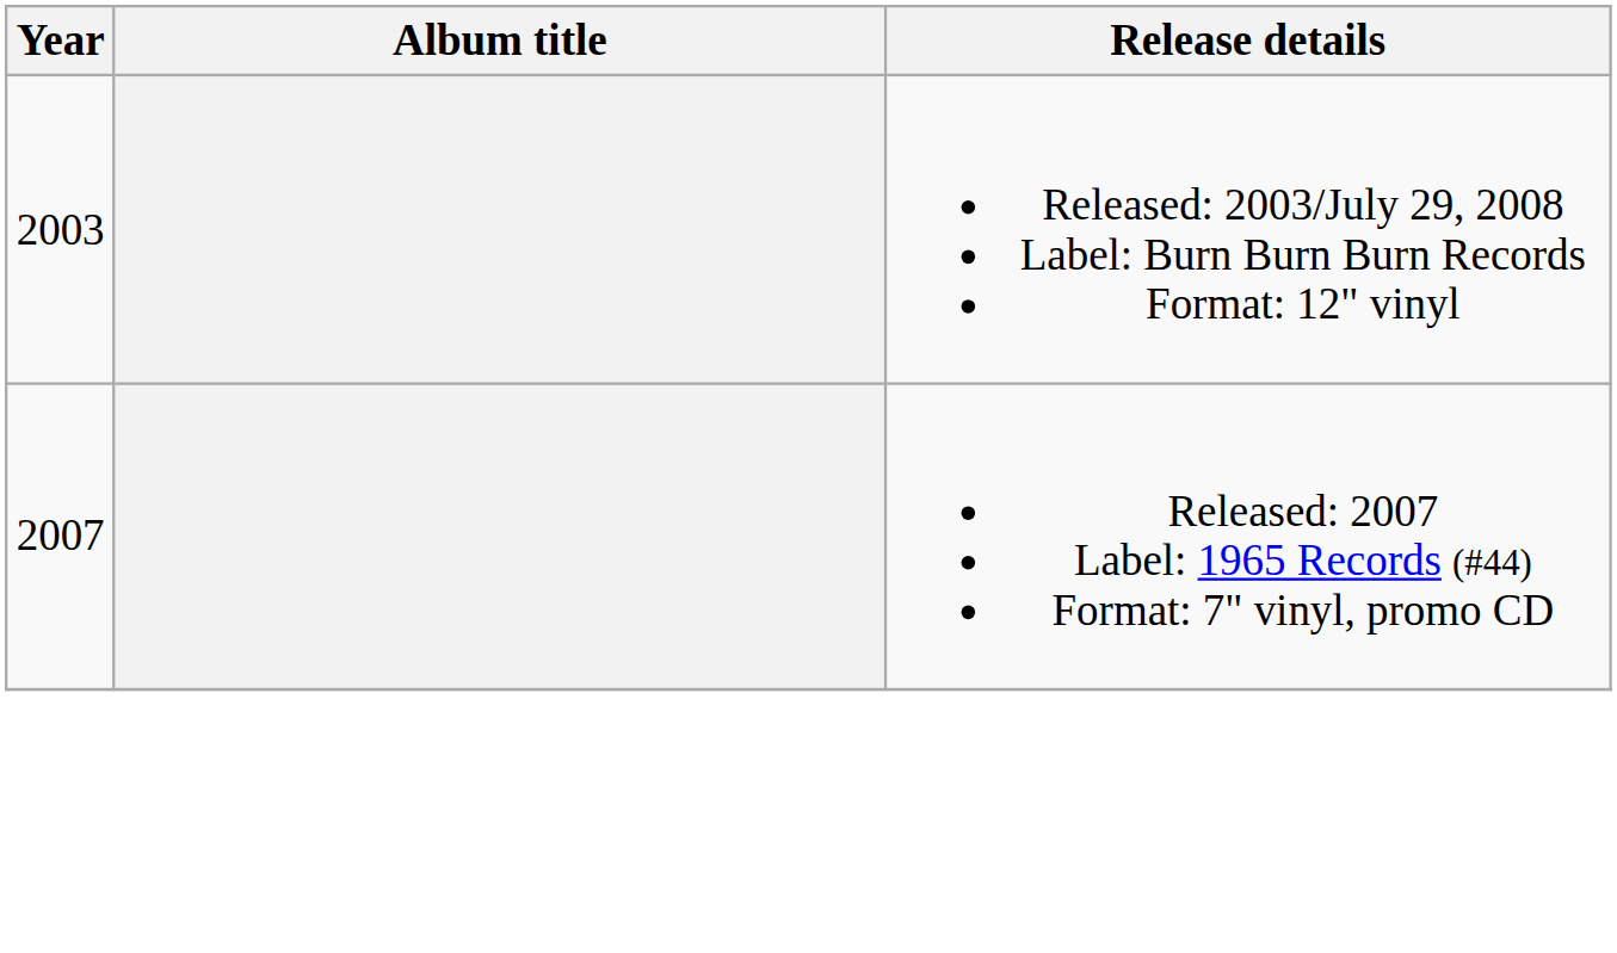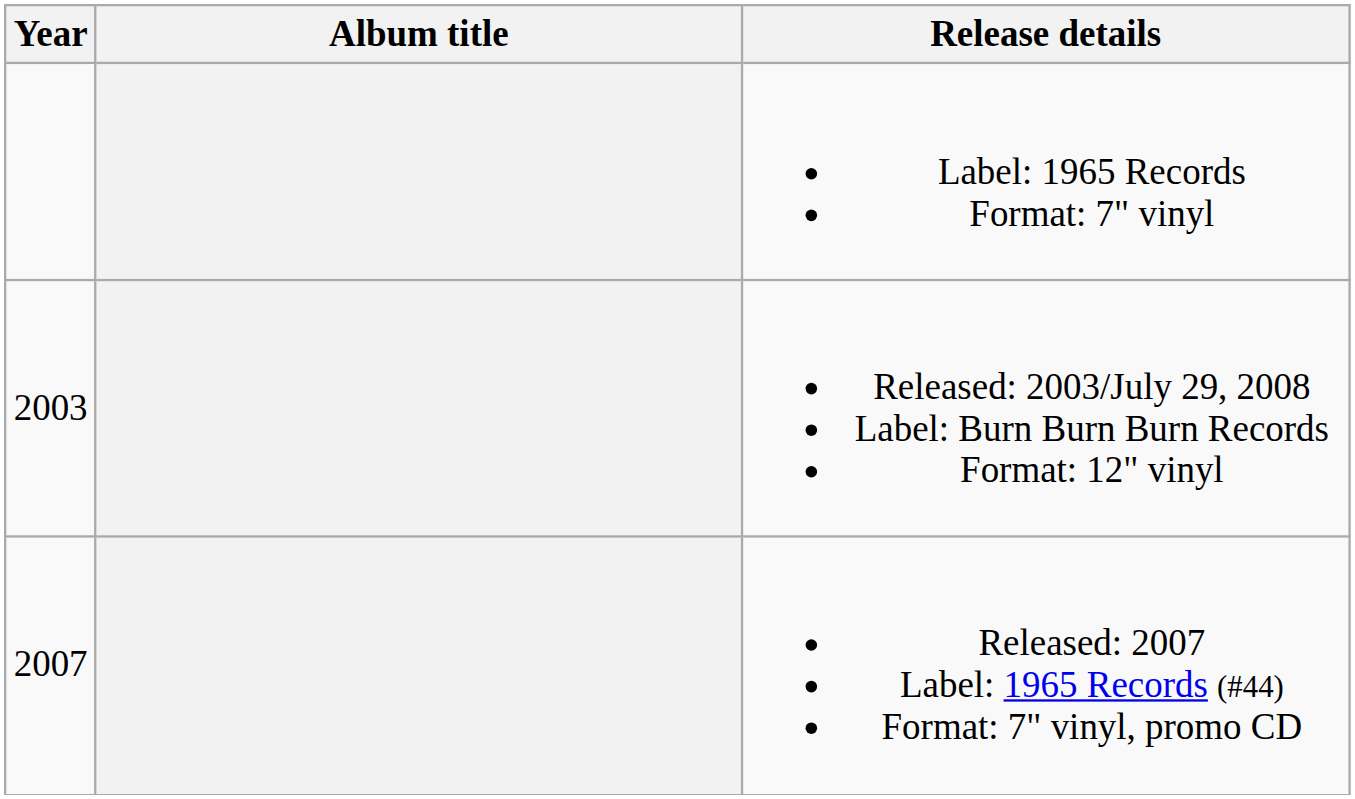 <table class="wikitable plainrowheaders" style="text-align:center;">
 <tr>
 <th>Year</th>
 <th scope="col" style="width:17em;">Album title</th>
 <th scope="col" style="width:16em;">Release details</th>
+</tr>
+<tr>
+<td></td>
+<th></th>
+<td><br><ul><li>Label: 1965 Records</li><li>Format: 7" vinyl</li></ul></td>
 </tr>
 <tr>
 <td>2003</td>
 <th></th>
 <td><br><ul><li>Released: 2003/July 29, 2008</li><li>Label: Burn Burn Burn Records</li><li>Format: 12" vinyl</li></ul></td>
 </tr>
 <tr>
 <td>2007</td>
 <th></th>
 <td><br><ul><li>Released: 2007</li><li>Label: <a href='#'>1965 Records</a> <small>(#44)</small></li><li>Format: 7" vinyl, promo CD</li></ul></td>
 </tr>
 <tr>
 </tr>
 </table>
